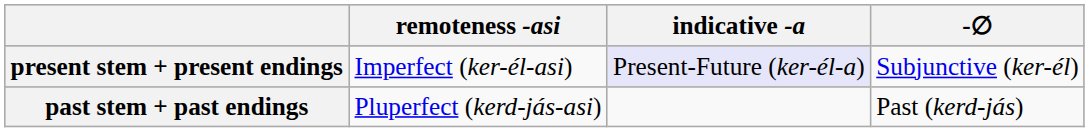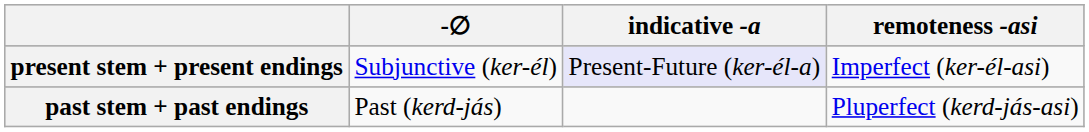 <table class="wikitable">
 <tr>
 <th></th>
+<th>-∅</th>
+<th>indicative <em>-a</em></th>
 <th>remoteness <em>-asi</em></th>
-<th>indicative <em>-a</em></th>
-<th>-∅</th>
 </tr>
 <tr>
 <th>present stem + present endings</th>
+<td><a href='#'>Subjunctive</a> (<em>ker-él</em>)</td>
+<td style="background: lavender;">Present-Future (<em>ker-él-a</em>)</td>
 <td><a href='#'>Imperfect</a> (<em>ker-él-asi</em>)</td>
-<td style="background: lavender;">Present-Future (<em>ker-él-a</em>)</td>
-<td><a href='#'>Subjunctive</a> (<em>ker-él</em>)</td>
 </tr>
 <tr>
 <th>past stem + past endings</th>
+<td>Past (<em>kerd-jás</em>)</td>
+<td></td>
 <td><a href='#'>Pluperfect</a> (<em>kerd-jás-asi</em>)</td>
-<td></td>
-<td>Past (<em>kerd-jás</em>)</td>
 </tr>
 </table>
